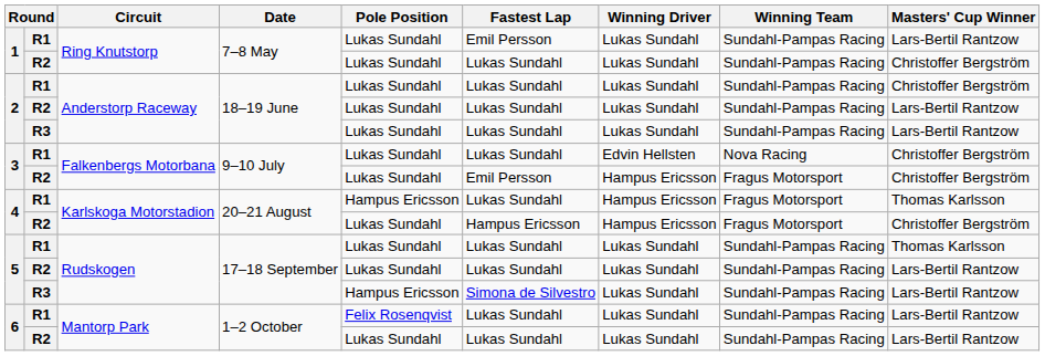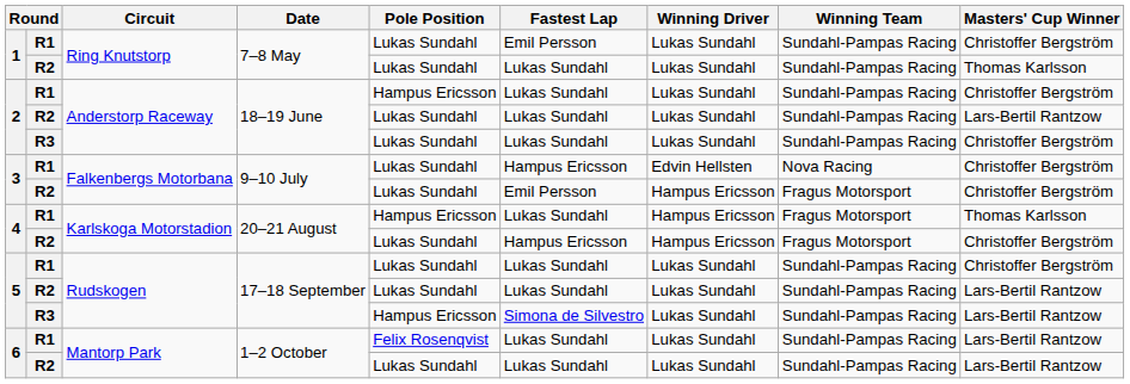 <table class="wikitable" style="font-size:85%;">
 <tr>
 <th colspan="2">Round</th>
 <th>Circuit</th>
 <th>Date</th>
 <th>Pole Position</th>
 <th>Fastest Lap</th>
 <th>Winning Driver</th>
 <th>Winning Team</th>
 <th>Masters' Cup Winner</th>
 </tr>
 <tr>
 <th rowspan="2">1</th>
 <th>R1</th>
 <td rowspan="2"> <a href='#'>Ring Knutstorp</a></td>
 <td rowspan="2">7–8 May</td>
 <td> Lukas Sundahl</td>
 <td> Emil Persson</td>
 <td> Lukas Sundahl</td>
 <td> Sundahl-Pampas Racing</td>
-<td> Lars-Bertil Rantzow</td>
+<td> Christoffer Bergström</td>
 </tr>
 <tr>
 <th>R2</th>
 <td> Lukas Sundahl</td>
 <td> Lukas Sundahl</td>
 <td> Lukas Sundahl</td>
 <td> Sundahl-Pampas Racing</td>
-<td> Christoffer Bergström</td>
+<td> Thomas Karlsson</td>
 </tr>
 <tr>
 <th rowspan="3">2</th>
 <th>R1</th>
 <td rowspan="3"> <a href='#'>Anderstorp Raceway</a></td>
 <td rowspan="3">18–19 June</td>
-<td> Lukas Sundahl</td>
+<td> Hampus Ericsson</td>
 <td> Lukas Sundahl</td>
 <td> Lukas Sundahl</td>
 <td> Sundahl-Pampas Racing</td>
 <td> Christoffer Bergström</td>
 </tr>
 <tr>
 <th>R2</th>
 <td> Lukas Sundahl</td>
 <td> Lukas Sundahl</td>
 <td> Lukas Sundahl</td>
 <td> Sundahl-Pampas Racing</td>
 <td> Lars-Bertil Rantzow</td>
 </tr>
 <tr>
 <th>R3</th>
 <td> Lukas Sundahl</td>
 <td> Lukas Sundahl</td>
 <td> Lukas Sundahl</td>
 <td> Sundahl-Pampas Racing</td>
-<td> Lars-Bertil Rantzow</td>
+<td> Christoffer Bergström</td>
 </tr>
 <tr>
 <th rowspan="2">3</th>
 <th>R1</th>
 <td rowspan="2"> <a href='#'>Falkenbergs Motorbana</a></td>
 <td rowspan="2">9–10 July</td>
 <td> Lukas Sundahl</td>
-<td> Lukas Sundahl</td>
+<td> Hampus Ericsson</td>
 <td> Edvin Hellsten</td>
 <td> Nova Racing</td>
 <td> Christoffer Bergström</td>
 </tr>
 <tr>
 <th>R2</th>
 <td> Lukas Sundahl</td>
 <td> Emil Persson</td>
 <td> Hampus Ericsson</td>
 <td> Fragus Motorsport</td>
 <td> Christoffer Bergström</td>
 </tr>
 <tr>
 <th rowspan="2">4</th>
 <th>R1</th>
 <td rowspan="2"> <a href='#'>Karlskoga Motorstadion</a></td>
 <td rowspan="2">20–21 August</td>
 <td> Hampus Ericsson</td>
 <td> Lukas Sundahl</td>
 <td> Hampus Ericsson</td>
 <td> Fragus Motorsport</td>
 <td> Thomas Karlsson</td>
 </tr>
 <tr>
 <th>R2</th>
 <td> Lukas Sundahl</td>
 <td> Hampus Ericsson</td>
 <td> Hampus Ericsson</td>
 <td> Fragus Motorsport</td>
 <td> Christoffer Bergström</td>
 </tr>
 <tr>
 <th rowspan="3">5</th>
 <th>R1</th>
 <td rowspan="3"> <a href='#'>Rudskogen</a></td>
 <td rowspan="3">17–18 September</td>
 <td> Lukas Sundahl</td>
 <td> Lukas Sundahl</td>
 <td> Lukas Sundahl</td>
 <td> Sundahl-Pampas Racing</td>
-<td> Thomas Karlsson</td>
+<td> Christoffer Bergström</td>
 </tr>
 <tr>
 <th>R2</th>
 <td> Lukas Sundahl</td>
 <td> Lukas Sundahl</td>
 <td> Lukas Sundahl</td>
 <td> Sundahl-Pampas Racing</td>
 <td> Lars-Bertil Rantzow</td>
 </tr>
 <tr>
 <th>R3</th>
 <td> Hampus Ericsson</td>
 <td> <a href='#'>Simona de Silvestro</a></td>
 <td> Lukas Sundahl</td>
 <td> Sundahl-Pampas Racing</td>
 <td> Lars-Bertil Rantzow</td>
 </tr>
 <tr>
 <th rowspan="2">6</th>
 <th>R1</th>
 <td rowspan="2"> <a href='#'>Mantorp Park</a></td>
 <td rowspan="2">1–2 October</td>
 <td> <a href='#'>Felix Rosenqvist</a></td>
 <td> Lukas Sundahl</td>
 <td> Lukas Sundahl</td>
 <td> Sundahl-Pampas Racing</td>
 <td> Lars-Bertil Rantzow</td>
 </tr>
 <tr>
 <th>R2</th>
 <td> Lukas Sundahl</td>
 <td> Lukas Sundahl</td>
 <td> Lukas Sundahl</td>
 <td> Sundahl-Pampas Racing</td>
 <td> Lars-Bertil Rantzow</td>
 </tr>
 </table>
